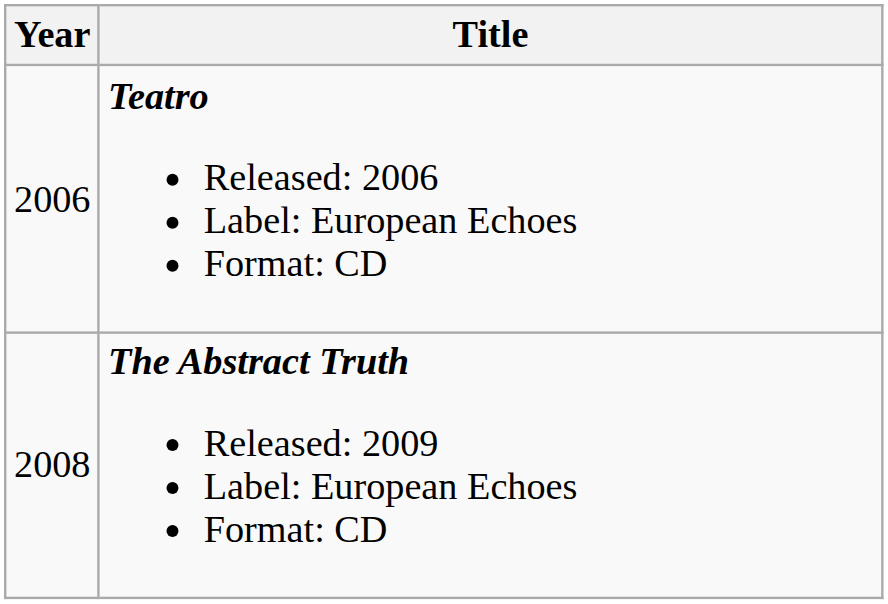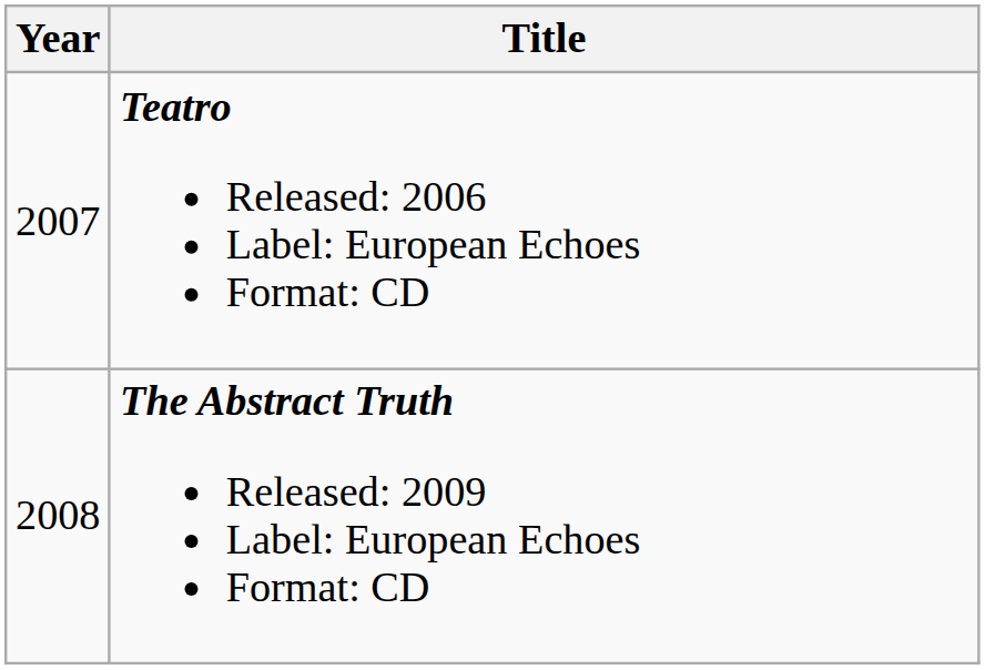 <table class="wikitable">
 <tr>
 <th>Year</th>
 <th style="width:225px;">Title</th>
 </tr>
 <tr>
-<td>2006</td>
+<td>2007</td>
 <td style="width:20em"><strong><em>Teatro</em></strong><br><ul><li>Released: 2006</li><li>Label: European Echoes </li><li>Format: CD</li></ul></td>
 </tr>
 <tr>
 <td>2008</td>
 <td style="width:20em"><strong><em>The Abstract Truth</em></strong><br><ul><li>Released: 2009</li><li>Label: European Echoes </li><li>Format: CD</li></ul></td>
 </tr>
 </table>
